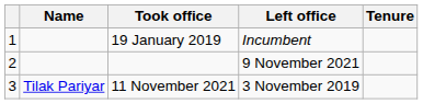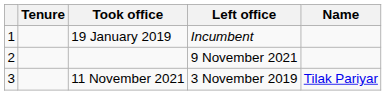 <table class="wikitable sortable">
 <tr>
 <th></th>
-<th>Name</th>
+<th>Tenure</th>
 <th>Took office</th>
 <th>Left office</th>
-<th>Tenure</th>
+<th>Name</th>
 </tr>
 <tr>
 <td>1</td>
 <td></td>
 <td>19 January 2019</td>
 <td><em>Incumbent</em></td>
 <td></td>
 </tr>
 <tr>
 <td>2</td>
 <td></td>
 <td></td>
 <td>9 November 2021</td>
 <td></td>
 </tr>
 <tr>
 <td>3</td>
-<td><a href='#'>Tilak Pariyar</a></td>
+<td></td>
 <td>11 November 2021</td>
 <td>3 November 2019</td>
-<td></td>
+<td><a href='#'>Tilak Pariyar</a></td>
 </tr>
 </table>
